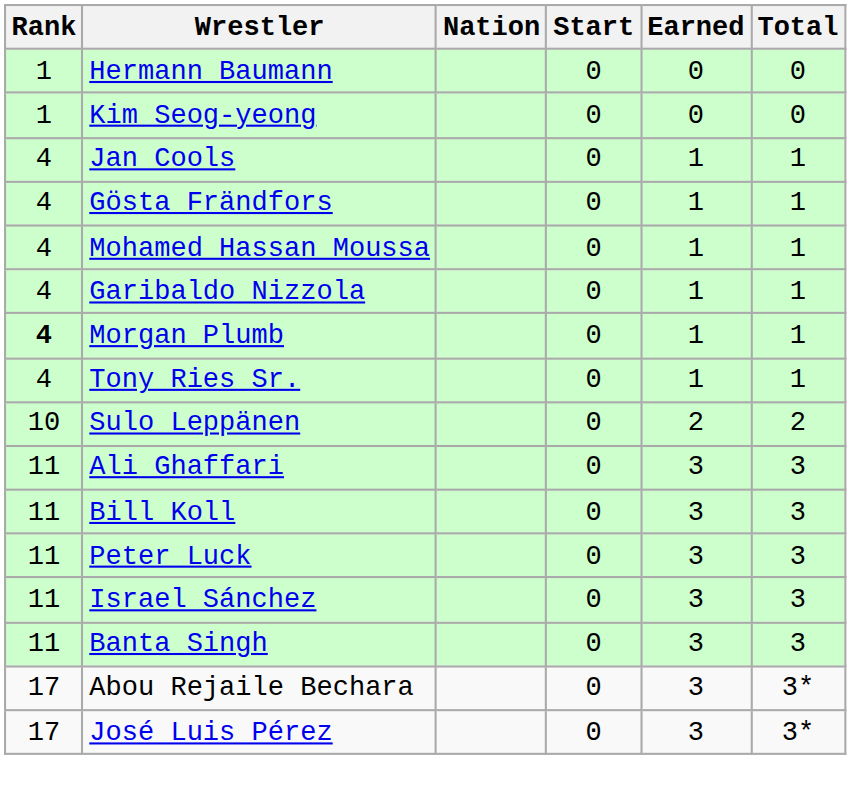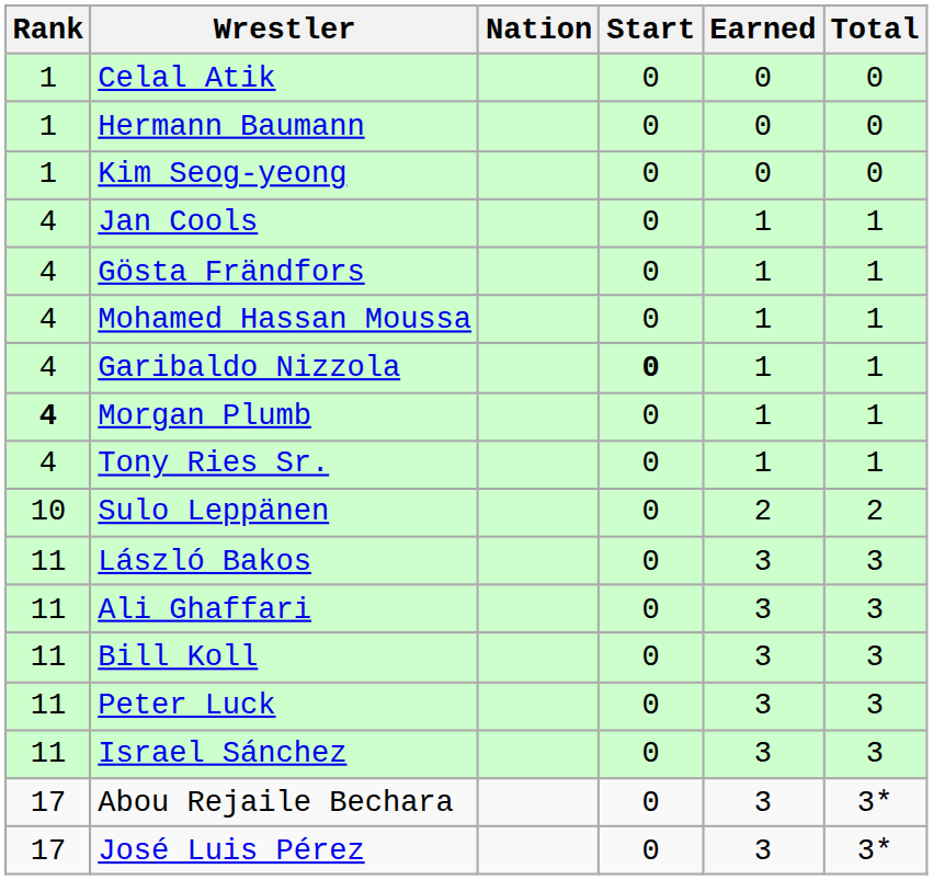 <table class="wikitable sortable" style="text-align:center;">
 <tr>
 <th>Rank</th>
 <th>Wrestler</th>
 <th>Nation</th>
 <th>Start</th>
 <th>Earned</th>
 <th>Total</th>
+</tr>
+<tr style="background:#cfc;">
+<td>1</td>
+<td align=left><a href='#'>Celal Atik</a></td>
+<td align=left></td>
+<td>0</td>
+<td>0</td>
+<td>0</td>
 </tr>
 <tr style="background:#cfc;">
 <td>1</td>
 <td align=left><a href='#'>Hermann Baumann</a></td>
 <td align=left></td>
 <td>0</td>
 <td>0</td>
 <td>0</td>
 </tr>
 <tr style="background:#cfc;">
 <td>1</td>
 <td align=left><a href='#'>Kim Seog-yeong</a></td>
 <td align=left></td>
 <td>0</td>
 <td>0</td>
 <td>0</td>
 </tr>
 <tr style="background:#cfc;">
 <td>4</td>
 <td align=left><a href='#'>Jan Cools</a></td>
 <td align=left></td>
 <td>0</td>
 <td>1</td>
 <td>1</td>
 </tr>
 <tr style="background:#cfc;">
 <td>4</td>
 <td align=left><a href='#'>Gösta Frändfors</a></td>
 <td align=left></td>
 <td>0</td>
 <td>1</td>
 <td>1</td>
 </tr>
 <tr style="background:#cfc;">
 <td>4</td>
 <td align=left><a href='#'>Mohamed Hassan Moussa</a></td>
 <td align=left></td>
 <td>0</td>
 <td>1</td>
 <td>1</td>
 </tr>
 <tr style="background:#cfc;">
 <td>4</td>
 <td align=left><a href='#'>Garibaldo Nizzola</a></td>
 <td align=left></td>
-<td>0</td>
+<td><strong>0</strong></td>
 <td>1</td>
 <td>1</td>
 </tr>
 <tr style="background:#cfc;">
 <td><strong>4</strong></td>
 <td align=left><a href='#'>Morgan Plumb</a></td>
 <td align=left></td>
 <td>0</td>
 <td>1</td>
 <td>1</td>
 </tr>
 <tr style="background:#cfc;">
 <td>4</td>
 <td align=left><a href='#'>Tony Ries Sr.</a></td>
 <td align=left></td>
 <td>0</td>
 <td>1</td>
 <td>1</td>
 </tr>
 <tr style="background:#cfc;">
 <td>10</td>
 <td align=left><a href='#'>Sulo Leppänen</a></td>
 <td align=left></td>
 <td>0</td>
 <td>2</td>
 <td>2</td>
+</tr>
+<tr style="background:#cfc;">
+<td>11</td>
+<td align=left><a href='#'>László Bakos</a></td>
+<td align=left></td>
+<td>0</td>
+<td>3</td>
+<td>3</td>
 </tr>
 <tr style="background:#cfc;">
 <td>11</td>
 <td align=left><a href='#'>Ali Ghaffari</a></td>
 <td align=left></td>
 <td>0</td>
 <td>3</td>
 <td>3</td>
 </tr>
 <tr style="background:#cfc;">
 <td>11</td>
 <td align=left><a href='#'>Bill Koll</a></td>
 <td align=left></td>
 <td>0</td>
 <td>3</td>
 <td>3</td>
 </tr>
 <tr style="background:#cfc;">
 <td>11</td>
 <td align=left><a href='#'>Peter Luck</a></td>
 <td align=left></td>
 <td>0</td>
 <td>3</td>
 <td>3</td>
 </tr>
 <tr style="background:#cfc;">
 <td>11</td>
 <td align=left><a href='#'>Israel Sánchez</a></td>
 <td align=left></td>
 <td>0</td>
 <td>3</td>
 <td>3</td>
 </tr>
-<tr style="background:#cfc;">
-<td>11</td>
-<td align=left><a href='#'>Banta Singh</a></td>
-<td align=left></td>
-<td>0</td>
-<td>3</td>
-<td>3</td>
-</tr>
 <tr>
 <td>17</td>
 <td align=left>Abou Rejaile Bechara</td>
 <td align=left></td>
 <td>0</td>
 <td>3</td>
 <td>3*</td>
 </tr>
 <tr>
 <td>17</td>
 <td align=left><a href='#'>José Luis Pérez</a></td>
 <td align=left></td>
 <td>0</td>
 <td>3</td>
 <td>3*</td>
 </tr>
 </table>
